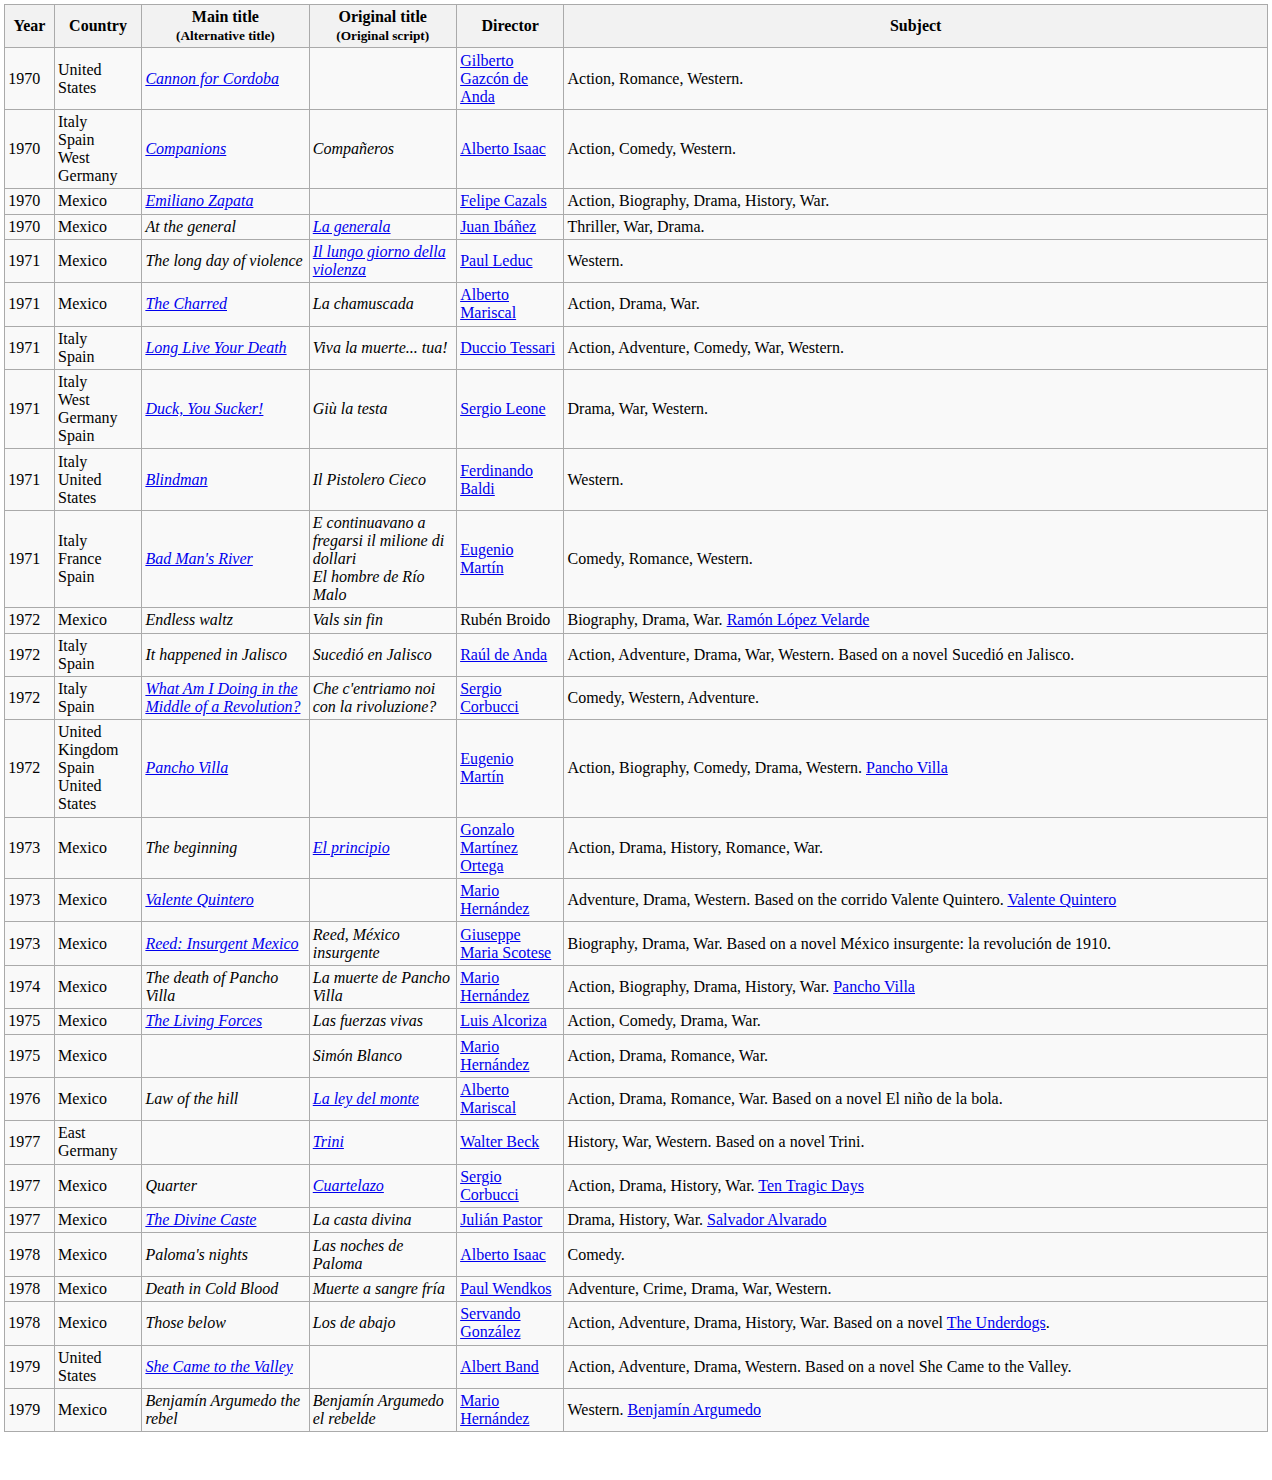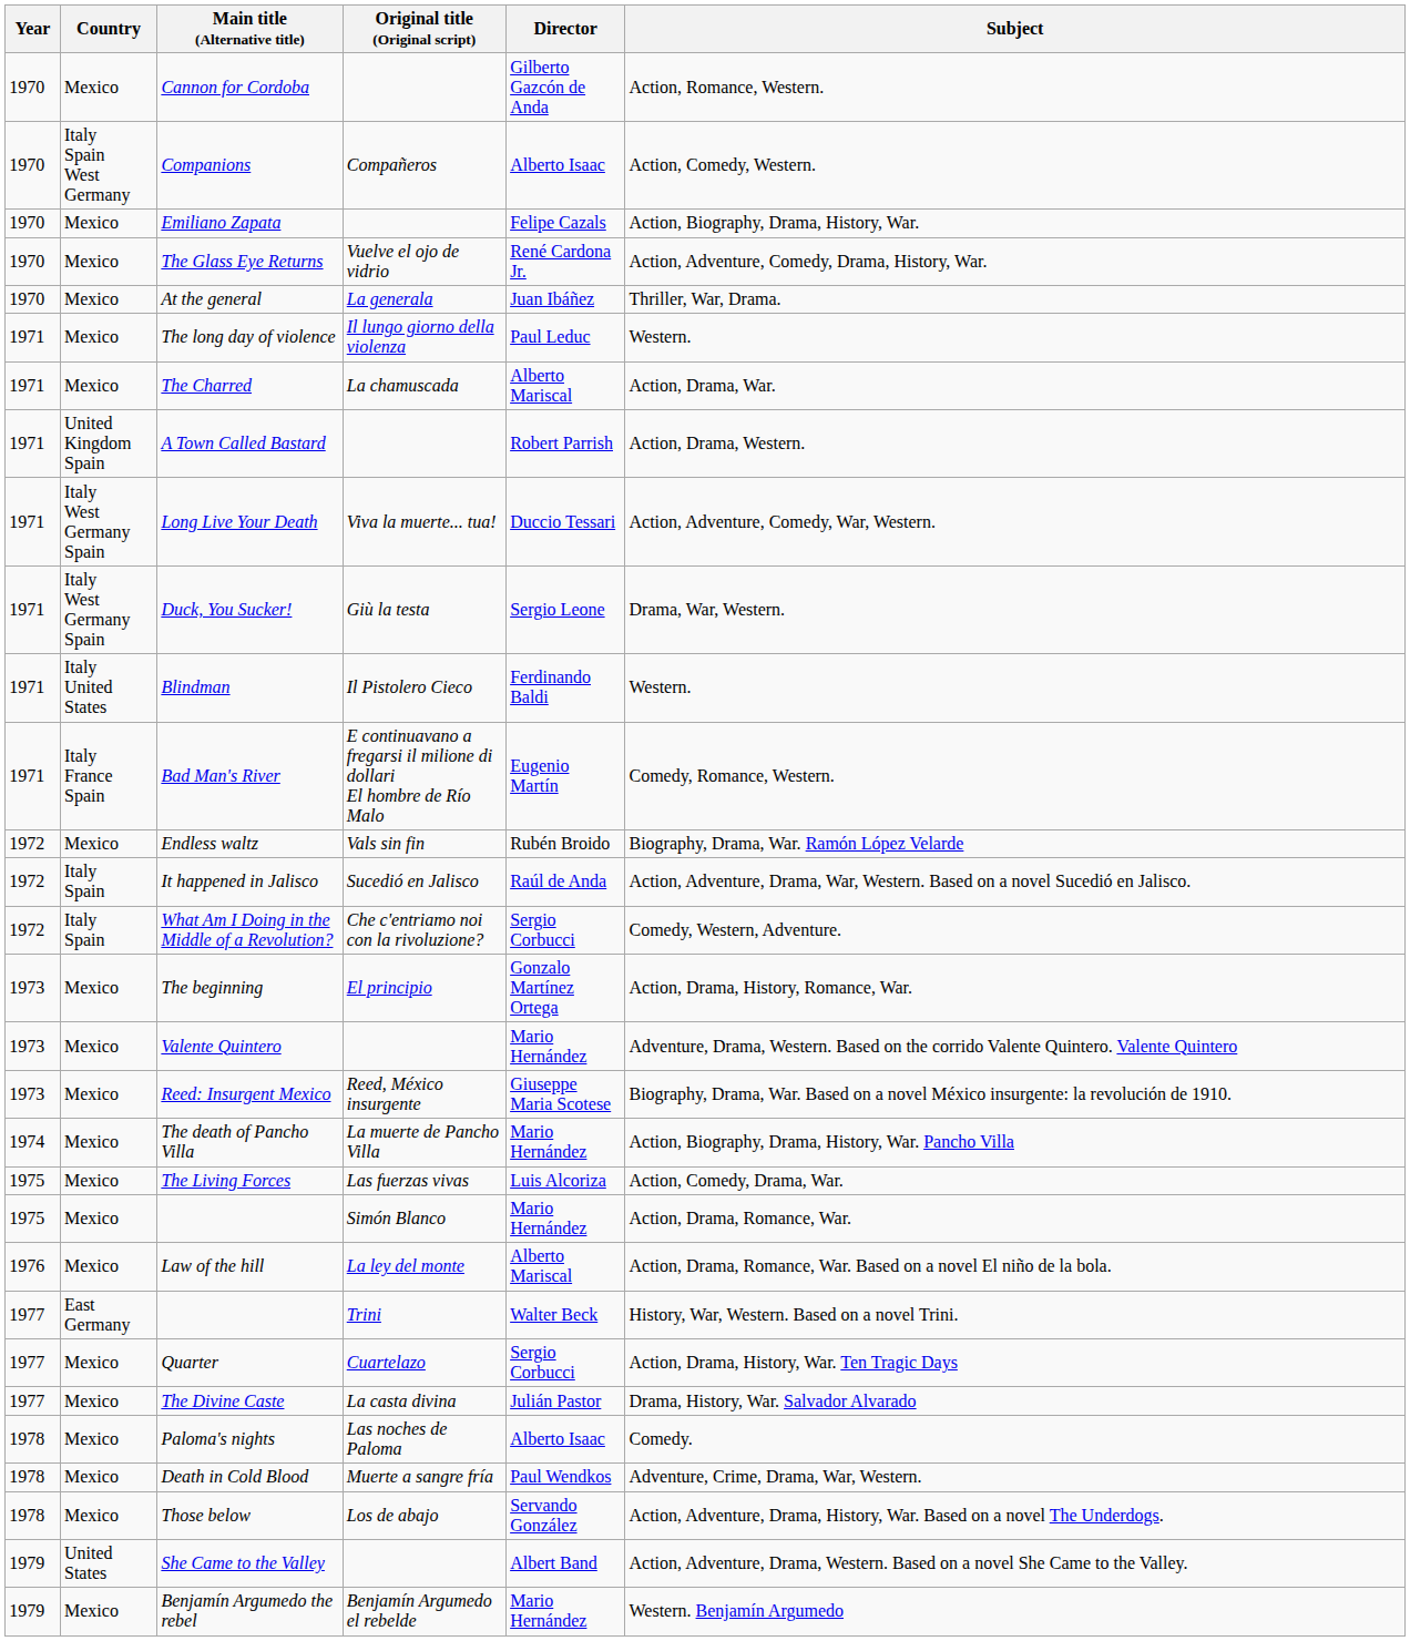 <table class="wikitable sortable" style="width:100%;">
 <tr>
 <th>Year</th>
 <th width= 80>Country</th>
 <th class="unsortable" style="width:160px;">Main title<br><small>(Alternative title)</small></th>
 <th class="unsortable" style="width:140px;">Original title<br><small>(Original script)</small></th>
 <th width=100>Director</th>
 <th class="unsortable">Subject</th>
 </tr>
 <tr>
 <td>1970</td>
-<td>United States</td>
+<td>Mexico</td>
 <td><em><a href='#'>Cannon for Cordoba</a></em></td>
 <td></td>
 <td><a href='#'>Gilberto Gazcón de Anda</a></td>
 <td>Action, Romance, Western.</td>
 </tr>
 <tr>
 <td>1970</td>
 <td>Italy<br>Spain<br>West Germany</td>
 <td><em><a href='#'>Companions</a></em></td>
 <td><em>Compañeros</em></td>
 <td><a href='#'>Alberto Isaac</a></td>
 <td>Action, Comedy, Western.</td>
 </tr>
 <tr>
 <td>1970</td>
 <td>Mexico</td>
 <td><em><a href='#'>Emiliano Zapata</a></em></td>
 <td></td>
 <td><a href='#'>Felipe Cazals</a></td>
 <td>Action, Biography, Drama, History, War.</td>
+</tr>
+<tr>
+<td>1970</td>
+<td>Mexico</td>
+<td><em><a href='#'>The Glass Eye Returns</a></em></td>
+<td><em>Vuelve el ojo de vidrio</em></td>
+<td><a href='#'>René Cardona Jr.</a></td>
+<td>Action, Adventure, Comedy, Drama, History, War.</td>
 </tr>
 <tr>
 <td>1970</td>
 <td>Mexico</td>
 <td><em>At the general</em></td>
 <td><em><a href='#'>La generala</a></em></td>
 <td><a href='#'>Juan Ibáñez</a></td>
 <td>Thriller, War, Drama.</td>
 </tr>
 <tr>
 <td>1971</td>
 <td>Mexico</td>
 <td><em>The long day of violence</em></td>
 <td><em><a href='#'>Il lungo giorno della violenza</a></em></td>
 <td><a href='#'>Paul Leduc</a></td>
 <td>Western.</td>
 </tr>
 <tr>
 <td>1971</td>
 <td>Mexico</td>
 <td><em><a href='#'>The Charred</a></em></td>
 <td><em>La chamuscada</em></td>
 <td><a href='#'>Alberto Mariscal</a></td>
 <td>Action, Drama, War.</td>
 </tr>
 <tr>
 <td>1971</td>
-<td>Italy<br>Spain</td>
+<td>United Kingdom<br>Spain</td>
+<td><em><a href='#'>A Town Called Bastard</a></em></td>
+<td></td>
+<td><a href='#'>Robert Parrish</a></td>
+<td>Action, Drama, Western.</td>
+</tr>
+<tr>
+<td>1971</td>
+<td>Italy<br>West Germany<br>Spain</td>
 <td><em><a href='#'>Long Live Your Death</a></em></td>
 <td><em>Viva la muerte... tua!</em></td>
 <td><a href='#'>Duccio Tessari</a></td>
 <td>Action, Adventure, Comedy, War, Western.</td>
 </tr>
 <tr>
 <td>1971</td>
 <td>Italy<br>West Germany<br>Spain</td>
 <td><em><a href='#'>Duck, You Sucker!</a></em></td>
 <td><em>Giù la testa</em></td>
 <td><a href='#'>Sergio Leone</a></td>
 <td>Drama, War, Western.</td>
 </tr>
 <tr>
 <td>1971</td>
 <td>Italy<br>United States</td>
 <td><em><a href='#'>Blindman</a></em></td>
 <td><em>Il Pistolero Cieco</em></td>
 <td><a href='#'>Ferdinando Baldi</a></td>
 <td>Western.</td>
 </tr>
 <tr>
 <td>1971</td>
 <td>Italy<br>France<br>Spain</td>
 <td><em><a href='#'>Bad Man's River</a></em></td>
 <td><em>E continuavano a fregarsi il milione di dollari</em><br><em>El hombre de Río Malo</em></td>
 <td><a href='#'>Eugenio Martín</a></td>
 <td>Comedy, Romance, Western.</td>
 </tr>
 <tr>
 <td>1972</td>
 <td>Mexico</td>
 <td><em>Endless waltz</em></td>
 <td><em>Vals sin fin</em></td>
 <td>Rubén Broido</td>
 <td>Biography, Drama, War. <a href='#'>Ramón López Velarde</a></td>
 </tr>
 <tr>
 <td>1972</td>
 <td>Italy<br>Spain</td>
 <td><em>It happened in Jalisco</em></td>
 <td><em>Sucedió en Jalisco</em></td>
 <td><a href='#'>Raúl de Anda</a></td>
 <td>Action, Adventure, Drama, War, Western. Based on a novel Sucedió en Jalisco.</td>
 </tr>
 <tr>
 <td>1972</td>
 <td>Italy<br>Spain</td>
 <td><em><a href='#'>What Am I Doing in the Middle of a Revolution?</a></em></td>
 <td><em>Che c'entriamo noi con la rivoluzione?</em></td>
 <td><a href='#'>Sergio Corbucci</a></td>
 <td>Comedy, Western, Adventure.</td>
-</tr>
-<tr>
-<td>1972</td>
-<td>United Kingdom<br>Spain<br>United States</td>
-<td><em><a href='#'>Pancho Villa</a></em></td>
-<td></td>
-<td><a href='#'>Eugenio Martín</a></td>
-<td>Action, Biography, Comedy, Drama, Western. <a href='#'>Pancho Villa</a></td>
 </tr>
 <tr>
 <td>1973</td>
 <td>Mexico</td>
 <td><em>The beginning</em></td>
 <td><em><a href='#'>El principio</a></em></td>
 <td><a href='#'>Gonzalo Martínez Ortega</a></td>
 <td>Action, Drama, History, Romance, War.</td>
 </tr>
 <tr>
 <td>1973</td>
 <td>Mexico</td>
 <td><em><a href='#'>Valente Quintero</a></em></td>
 <td></td>
 <td><a href='#'>Mario Hernández</a></td>
 <td>Adventure, Drama, Western. Based on the corrido Valente Quintero. <a href='#'>Valente Quintero</a></td>
 </tr>
 <tr>
 <td>1973</td>
 <td>Mexico</td>
 <td><em><a href='#'>Reed: Insurgent Mexico</a></em></td>
 <td><em>Reed, México insurgente</em></td>
 <td><a href='#'>Giuseppe Maria Scotese</a></td>
 <td>Biography, Drama, War. Based on a novel México insurgente: la revolución de 1910.</td>
 </tr>
 <tr>
 <td>1974</td>
 <td>Mexico</td>
 <td><em>The death of Pancho Villa</em></td>
 <td><em>La muerte de Pancho Villa</em></td>
 <td><a href='#'>Mario Hernández</a></td>
 <td>Action, Biography, Drama, History, War. <a href='#'>Pancho Villa</a></td>
 </tr>
 <tr>
 <td>1975</td>
 <td>Mexico</td>
 <td><em><a href='#'>The Living Forces</a></em></td>
 <td><em>Las fuerzas vivas</em></td>
 <td><a href='#'>Luis Alcoriza</a></td>
 <td>Action, Comedy, Drama, War.</td>
 </tr>
 <tr>
 <td>1975</td>
 <td>Mexico</td>
 <td></td>
 <td><em>Simón Blanco</em></td>
 <td><a href='#'>Mario Hernández</a></td>
 <td>Action, Drama, Romance, War.</td>
 </tr>
 <tr>
 <td>1976</td>
 <td>Mexico</td>
 <td><em>Law of the hill</em></td>
 <td><em><a href='#'>La ley del monte</a></em></td>
 <td><a href='#'>Alberto Mariscal</a></td>
 <td>Action, Drama, Romance, War. Based on a novel El niño de la bola.</td>
 </tr>
 <tr>
 <td>1977</td>
 <td>East Germany</td>
 <td></td>
 <td><em><a href='#'>Trini</a></em></td>
 <td><a href='#'>Walter Beck</a></td>
 <td>History, War, Western. Based on a novel Trini.</td>
 </tr>
 <tr>
 <td>1977</td>
 <td>Mexico</td>
 <td><em>Quarter</em></td>
 <td><em><a href='#'>Cuartelazo</a></em></td>
 <td><a href='#'>Sergio Corbucci</a></td>
 <td>Action, Drama, History, War. <a href='#'>Ten Tragic Days</a></td>
 </tr>
 <tr>
 <td>1977</td>
 <td>Mexico</td>
 <td><em><a href='#'>The Divine Caste</a></em></td>
 <td><em>La casta divina</em></td>
 <td><a href='#'>Julián Pastor</a></td>
 <td>Drama, History, War. <a href='#'>Salvador Alvarado</a></td>
 </tr>
 <tr>
 <td>1978</td>
 <td>Mexico</td>
 <td><em>Paloma's nights</em></td>
 <td><em>Las noches de Paloma</em></td>
 <td><a href='#'>Alberto Isaac</a></td>
 <td>Comedy.</td>
 </tr>
 <tr>
 <td>1978</td>
 <td>Mexico</td>
 <td><em>Death in Cold Blood</em></td>
 <td><em>Muerte a sangre fría</em></td>
 <td><a href='#'>Paul Wendkos</a></td>
 <td>Adventure, Crime, Drama, War, Western.</td>
 </tr>
 <tr>
 <td>1978</td>
 <td>Mexico</td>
 <td><em>Those below</em></td>
 <td><em>Los de abajo</em></td>
 <td><a href='#'>Servando González</a></td>
 <td>Action, Adventure, Drama, History, War. Based on a novel <a href='#'>The Underdogs</a>.</td>
 </tr>
 <tr>
 <td>1979</td>
 <td>United States</td>
 <td><em><a href='#'>She Came to the Valley</a></em></td>
 <td></td>
 <td><a href='#'>Albert Band</a></td>
 <td>Action, Adventure, Drama, Western. Based on a novel She Came to the Valley.</td>
 </tr>
 <tr>
 <td>1979</td>
 <td>Mexico</td>
 <td><em>Benjamín Argumedo the rebel</em></td>
 <td><em>Benjamín Argumedo el rebelde</em></td>
 <td><a href='#'>Mario Hernández</a></td>
 <td>Western. <a href='#'>Benjamín Argumedo</a></td>
 </tr>
 </table>
